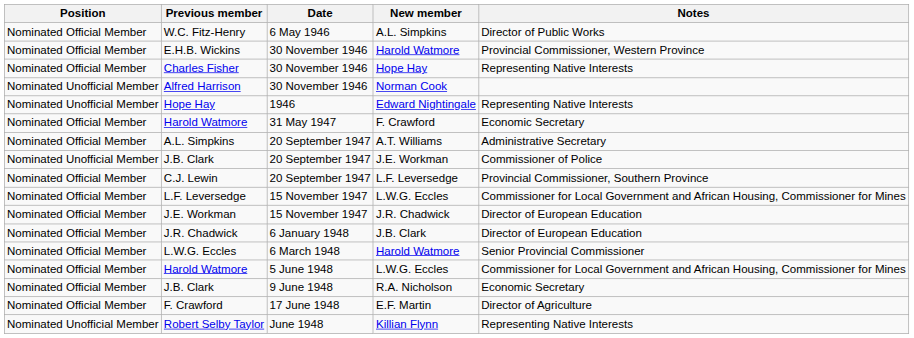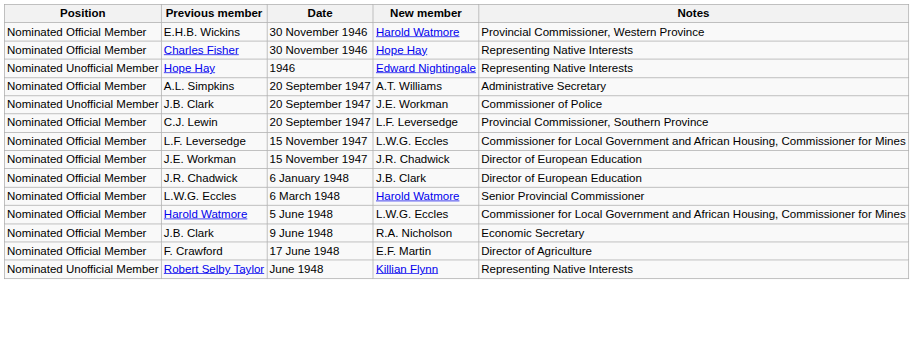 <table class="wikitable sortable">
 <tr>
 <th>Position</th>
 <th>Previous member</th>
 <th>Date</th>
 <th>New member</th>
 <th>Notes</th>
-</tr>
-<tr>
-<td>Nominated Official Member</td>
-<td>W.C. Fitz-Henry</td>
-<td>6 May 1946</td>
-<td>A.L. Simpkins</td>
-<td>Director of Public Works</td>
 </tr>
 <tr>
 <td>Nominated Official Member</td>
 <td>E.H.B. Wickins</td>
 <td>30 November 1946</td>
 <td><a href='#'>Harold Watmore</a></td>
 <td>Provincial Commissioner, Western Province</td>
 </tr>
 <tr>
 <td>Nominated Official Member</td>
 <td><a href='#'>Charles Fisher</a></td>
 <td>30 November 1946</td>
 <td><a href='#'>Hope Hay</a></td>
 <td>Representing Native Interests</td>
 </tr>
 <tr>
 <td>Nominated Unofficial Member</td>
-<td><a href='#'>Alfred Harrison</a></td>
-<td>30 November 1946</td>
-<td><a href='#'>Norman Cook</a></td>
-<td></td>
-</tr>
-<tr>
-<td>Nominated Unofficial Member</td>
 <td><a href='#'>Hope Hay</a></td>
 <td>1946</td>
 <td><a href='#'>Edward Nightingale</a></td>
 <td>Representing Native Interests</td>
-</tr>
-<tr>
-<td>Nominated Official Member</td>
-<td><a href='#'>Harold Watmore</a></td>
-<td>31 May 1947</td>
-<td>F. Crawford</td>
-<td>Economic Secretary</td>
 </tr>
 <tr>
 <td>Nominated Official Member</td>
 <td>A.L. Simpkins</td>
 <td>20 September 1947</td>
 <td>A.T. Williams</td>
 <td>Administrative Secretary</td>
 </tr>
 <tr>
 <td>Nominated Unofficial Member</td>
 <td>J.B. Clark</td>
 <td>20 September 1947</td>
 <td>J.E. Workman</td>
 <td>Commissioner of Police</td>
 </tr>
 <tr>
 <td>Nominated Official Member</td>
 <td>C.J. Lewin</td>
 <td>20 September 1947</td>
 <td>L.F. Leversedge</td>
 <td>Provincial Commissioner, Southern Province</td>
 </tr>
 <tr>
 <td>Nominated Official Member</td>
 <td>L.F. Leversedge</td>
 <td>15 November 1947</td>
 <td>L.W.G. Eccles</td>
 <td>Commissioner for Local Government and African Housing, Commissioner for Mines</td>
 </tr>
 <tr>
 <td>Nominated Official Member</td>
 <td>J.E. Workman</td>
 <td>15 November 1947</td>
 <td>J.R. Chadwick</td>
 <td>Director of European Education</td>
 </tr>
 <tr>
 <td>Nominated Official Member</td>
 <td>J.R. Chadwick</td>
 <td>6 January 1948</td>
 <td>J.B. Clark</td>
 <td>Director of European Education</td>
 </tr>
 <tr>
 <td>Nominated Official Member</td>
 <td>L.W.G. Eccles</td>
 <td>6 March 1948</td>
 <td><a href='#'>Harold Watmore</a></td>
 <td>Senior Provincial Commissioner</td>
 </tr>
 <tr>
 <td>Nominated Official Member</td>
 <td><a href='#'>Harold Watmore</a></td>
 <td>5 June 1948</td>
 <td>L.W.G. Eccles</td>
 <td>Commissioner for Local Government and African Housing, Commissioner for Mines</td>
 </tr>
 <tr>
 <td>Nominated Official Member</td>
 <td>J.B. Clark</td>
 <td>9 June 1948</td>
 <td>R.A. Nicholson</td>
 <td>Economic Secretary</td>
 </tr>
 <tr>
 <td>Nominated Official Member</td>
 <td>F. Crawford</td>
 <td>17 June 1948</td>
 <td>E.F. Martin</td>
 <td>Director of Agriculture</td>
 </tr>
 <tr>
 <td>Nominated Unofficial Member</td>
 <td><a href='#'>Robert Selby Taylor</a></td>
 <td>June 1948</td>
 <td><a href='#'>Killian Flynn</a></td>
 <td>Representing Native Interests</td>
 </tr>
 </table>
